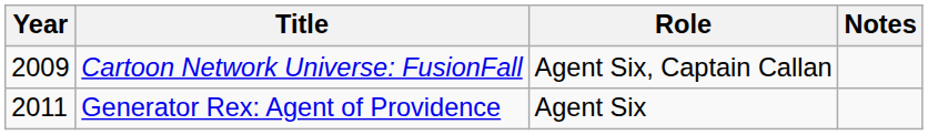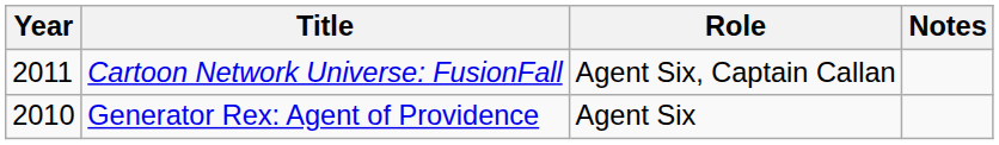 <table class="wikitable">
 <tr>
 <th>Year</th>
 <th>Title</th>
 <th>Role</th>
 <th>Notes</th>
 </tr>
 <tr>
-<td>2009</td>
+<td>2011</td>
 <td><em><a href='#'>Cartoon Network Universe: FusionFall</a></td>
 <td>Agent Six, Captain Callan</td>
 </tr>
 <tr>
-<td>2011</td>
+<td>2010</td>
 <td></em><a href='#'>Generator Rex: Agent of Providence</a><em></td>
 <td>Agent Six</td>
 <td></td>
 </tr>
 </table>
